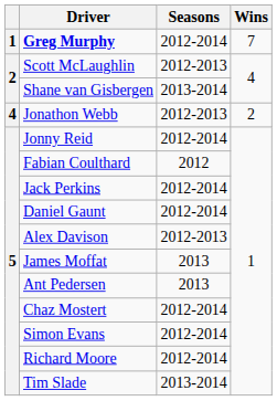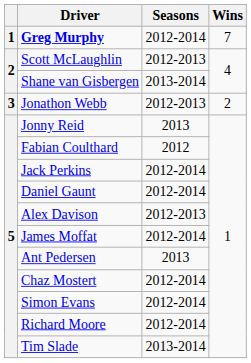 <table class="wikitable" style="text-align:center">
 <tr>
 <th></th>
 <th>Driver</th>
 <th>Seasons</th>
 <th>Wins</th>
 </tr>
 <tr>
 <th>1</th>
 <td align=left> <strong><a href='#'>Greg Murphy</a></strong></td>
 <td>2012-2014</td>
 <td>7</td>
 </tr>
 <tr>
 <th rowspan=2>2</th>
 <td align=left> <a href='#'>Scott McLaughlin</a></td>
 <td>2012-2013</td>
 <td rowspan=2>4</td>
 </tr>
 <tr>
 <td align=left> <a href='#'>Shane van Gisbergen</a></td>
 <td>2013-2014</td>
 </tr>
 <tr>
-<th>4</th>
+<th>3</th>
 <td align=left> <a href='#'>Jonathon Webb</a></td>
 <td>2012-2013</td>
 <td>2</td>
 </tr>
 <tr>
 <th rowspan=11>5</th>
 <td align=left> <a href='#'>Jonny Reid</a></td>
-<td>2012-2014</td>
+<td>2013</td>
 <td rowspan=11>1</td>
 </tr>
 <tr>
 <td align=left> <a href='#'>Fabian Coulthard</a></td>
 <td>2012</td>
 </tr>
 <tr>
 <td align=left> <a href='#'>Jack Perkins</a></td>
 <td>2012-2014</td>
 </tr>
 <tr>
 <td align=left> <a href='#'>Daniel Gaunt</a></td>
 <td>2012-2014</td>
 </tr>
 <tr>
 <td align=left> <a href='#'>Alex Davison</a></td>
 <td>2012-2013</td>
 </tr>
 <tr>
 <td align=left> <a href='#'>James Moffat</a></td>
-<td>2013</td>
+<td>2012-2014</td>
 </tr>
 <tr>
 <td align=left> <a href='#'>Ant Pedersen</a></td>
 <td>2013</td>
 </tr>
 <tr>
 <td align=left> <a href='#'>Chaz Mostert</a></td>
 <td>2012-2014</td>
 </tr>
 <tr>
 <td align=left> <a href='#'>Simon Evans</a></td>
 <td>2012-2014</td>
 </tr>
 <tr>
 <td align=left> <a href='#'>Richard Moore</a></td>
 <td>2012-2014</td>
 </tr>
 <tr>
 <td align=left> <a href='#'>Tim Slade</a></td>
 <td>2013-2014</td>
 </tr>
 </table>
